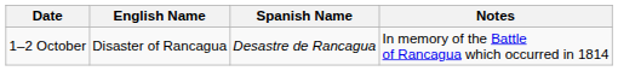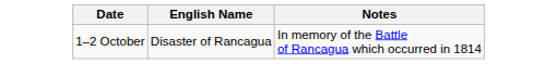 <table class="wikitable" style="margin:auto">
 <tr>
 <th>Date</th>
 <th>English Name</th>
-<th>Spanish Name</th>
 <th>Notes</th>
 </tr>
 <tr>
 <td>1–2 October</td>
 <td>Disaster of Rancagua</td>
-<td><em>Desastre de Rancagua</em></td>
 <td>In memory of the <a href='#'>Battle<br>of Rancagua</a> which occurred in 1814</td>
 </tr>
 </table>
